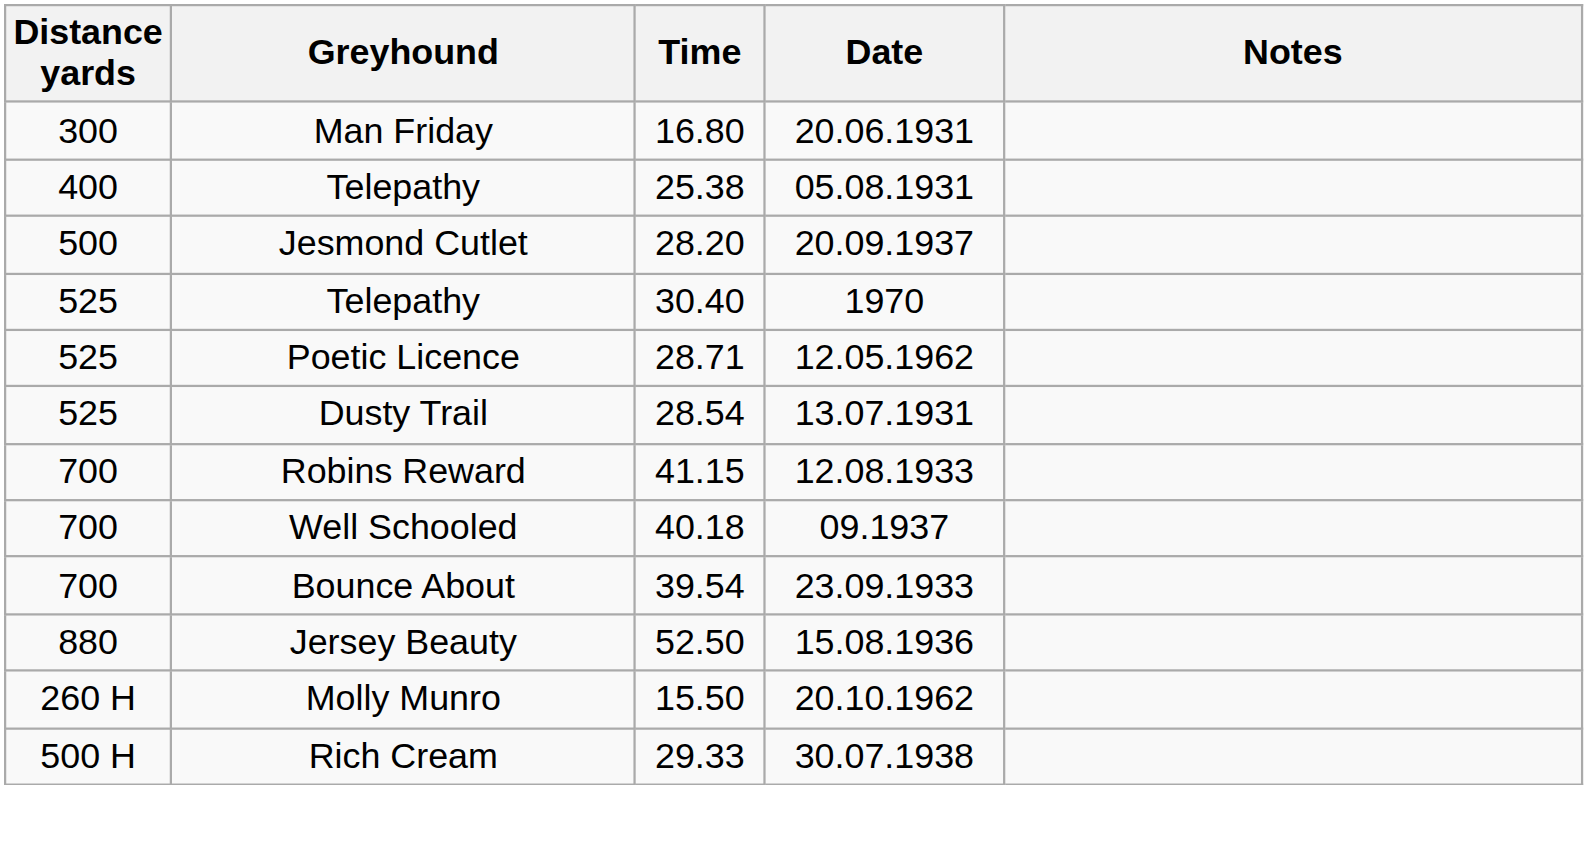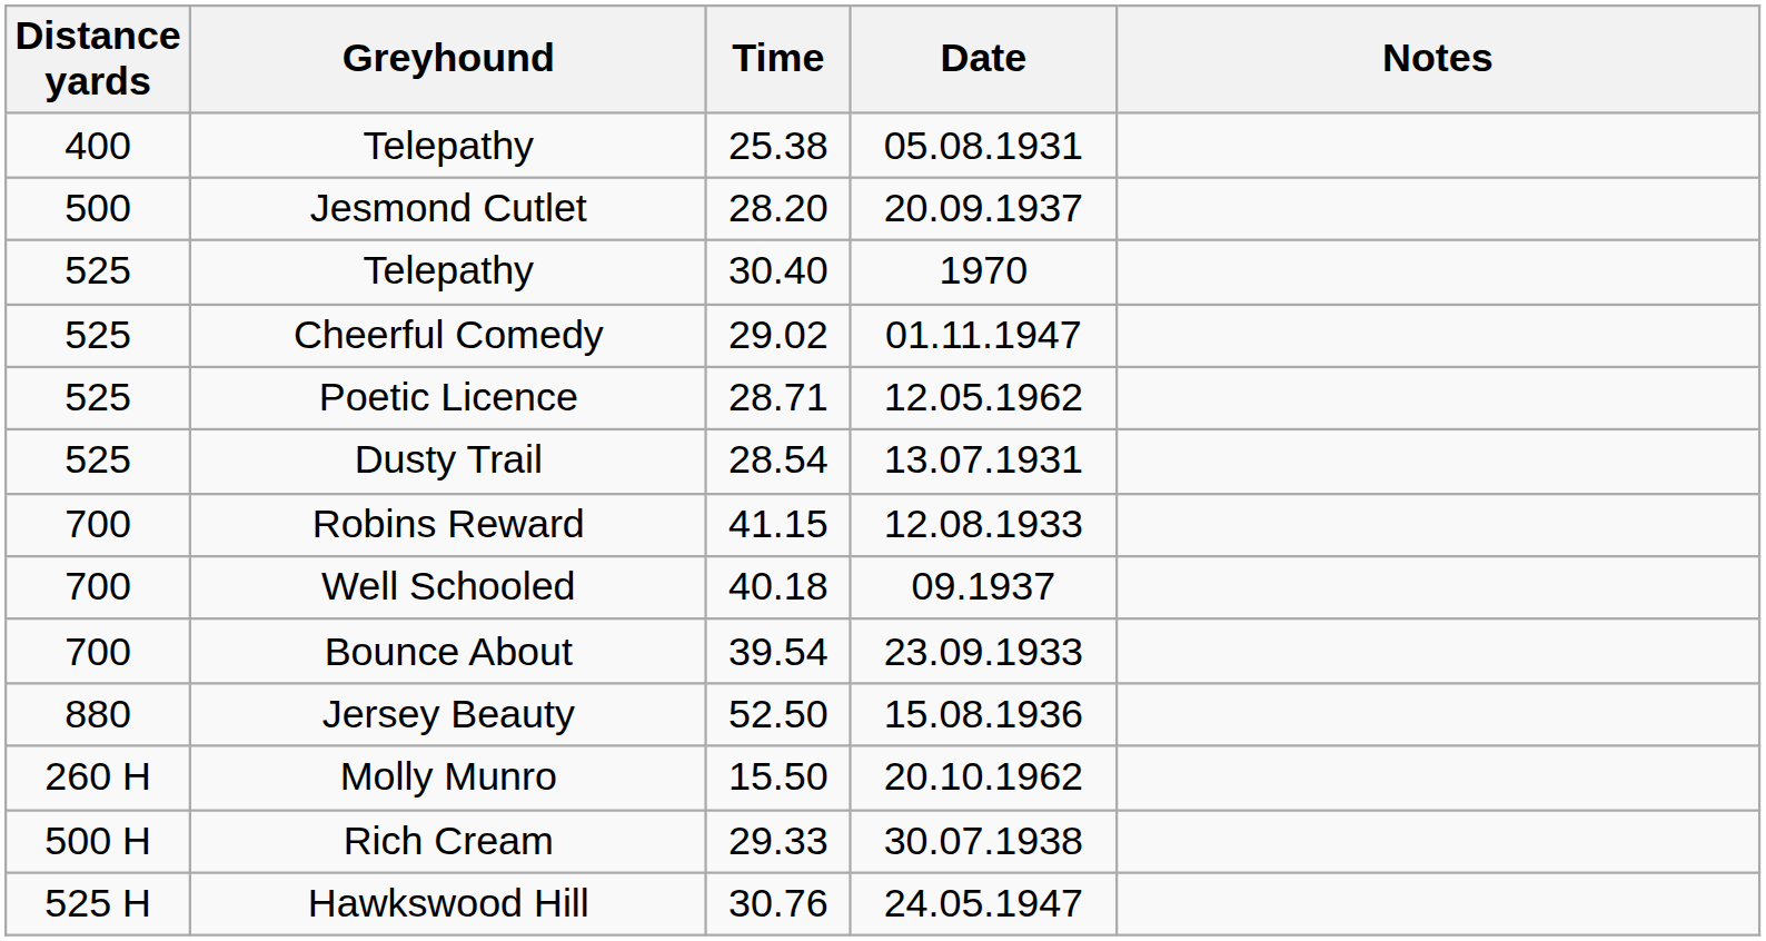 <table class="wikitable" style="font-size: 100%">
 <tr>
 <th width=50>Distance <br>yards</th>
 <th width=200>Greyhound</th>
 <th width=50>Time</th>
 <th width=100>Date</th>
 <th width=250>Notes</th>
-</tr>
-<tr align=center>
-<td>300</td>
-<td>Man Friday</td>
-<td>16.80</td>
-<td>20.06.1931</td>
-<td></td>
 </tr>
 <tr align=center>
 <td>400</td>
 <td>Telepathy</td>
 <td>25.38</td>
 <td>05.08.1931</td>
 <td></td>
 </tr>
 <tr align=center>
 <td>500</td>
 <td>Jesmond Cutlet</td>
 <td>28.20</td>
 <td>20.09.1937</td>
 <td></td>
 </tr>
 <tr align=center>
 <td>525</td>
 <td>Telepathy</td>
 <td>30.40</td>
 <td>1970</td>
+<td></td>
+</tr>
+<tr align=center>
+<td>525</td>
+<td>Cheerful Comedy</td>
+<td>29.02</td>
+<td>01.11.1947</td>
 <td></td>
 </tr>
 <tr align=center>
 <td>525</td>
 <td>Poetic Licence</td>
 <td>28.71</td>
 <td>12.05.1962</td>
 <td></td>
 </tr>
 <tr align=center>
 <td>525</td>
 <td>Dusty Trail</td>
 <td>28.54</td>
 <td>13.07.1931</td>
 <td></td>
 </tr>
 <tr align=center>
 <td>700</td>
 <td>Robins Reward</td>
 <td>41.15</td>
 <td>12.08.1933</td>
 <td></td>
 </tr>
 <tr align=center>
 <td>700</td>
 <td>Well Schooled</td>
 <td>40.18</td>
 <td>09.1937</td>
 <td></td>
 </tr>
 <tr align=center>
 <td>700</td>
 <td>Bounce About</td>
 <td>39.54</td>
 <td>23.09.1933</td>
 <td></td>
 </tr>
 <tr align=center>
 <td>880</td>
 <td>Jersey Beauty</td>
 <td>52.50</td>
 <td>15.08.1936</td>
 <td></td>
 </tr>
 <tr align=center>
 <td>260 H</td>
 <td>Molly Munro</td>
 <td>15.50</td>
 <td>20.10.1962</td>
 <td></td>
 </tr>
 <tr align=center>
 <td>500 H</td>
 <td>Rich Cream</td>
 <td>29.33</td>
 <td>30.07.1938</td>
 <td></td>
 </tr>
+<tr align=center>
+<td>525 H</td>
+<td>Hawkswood Hill</td>
+<td>30.76</td>
+<td>24.05.1947</td>
+<td></td>
+</tr>
 </table>
